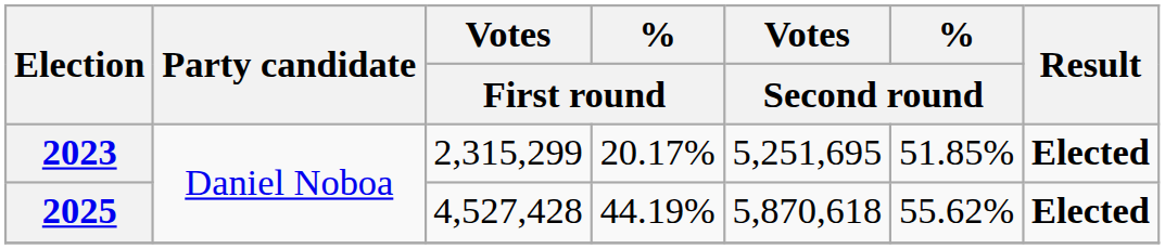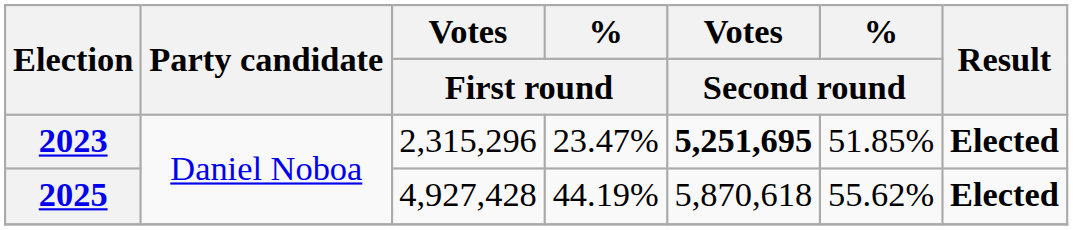 <table class=wikitable style=text-align:center>
 <tr>
 <th rowspan="2"><strong>Election</strong></th>
 <th rowspan="2">Party candidate</th>
 <th><strong>Votes</strong></th>
 <th><strong>%</strong></th>
 <th><strong>Votes</strong></th>
 <th><strong>%</strong></th>
 <th rowspan="2">Result</th>
 </tr>
 <tr>
 <th colspan="2">First round</th>
 <th colspan="2">Second round</th>
 </tr>
 <tr>
 <th><a href='#'>2023</a></th>
 <td rowspan="2"><a href='#'>Daniel Noboa</a></td>
-<td>2,315,299</td>
-<td>20.17%</td>
-<td>5,251,695</td>
+<td>2,315,296</td>
+<td>23.47%</td>
+<td><strong>5,251,695</strong></td>
 <td>51.85%</td>
 <td><strong>Elected</strong> </td>
 </tr>
 <tr>
 <th><a href='#'>2025</a></th>
-<td>4,527,428</td>
+<td>4,927,428</td>
 <td>44.19%</td>
 <td>5,870,618</td>
 <td>55.62%</td>
 <td><strong>Elected</strong> </td>
 </tr>
 <tr>
 </tr>
 </table>
